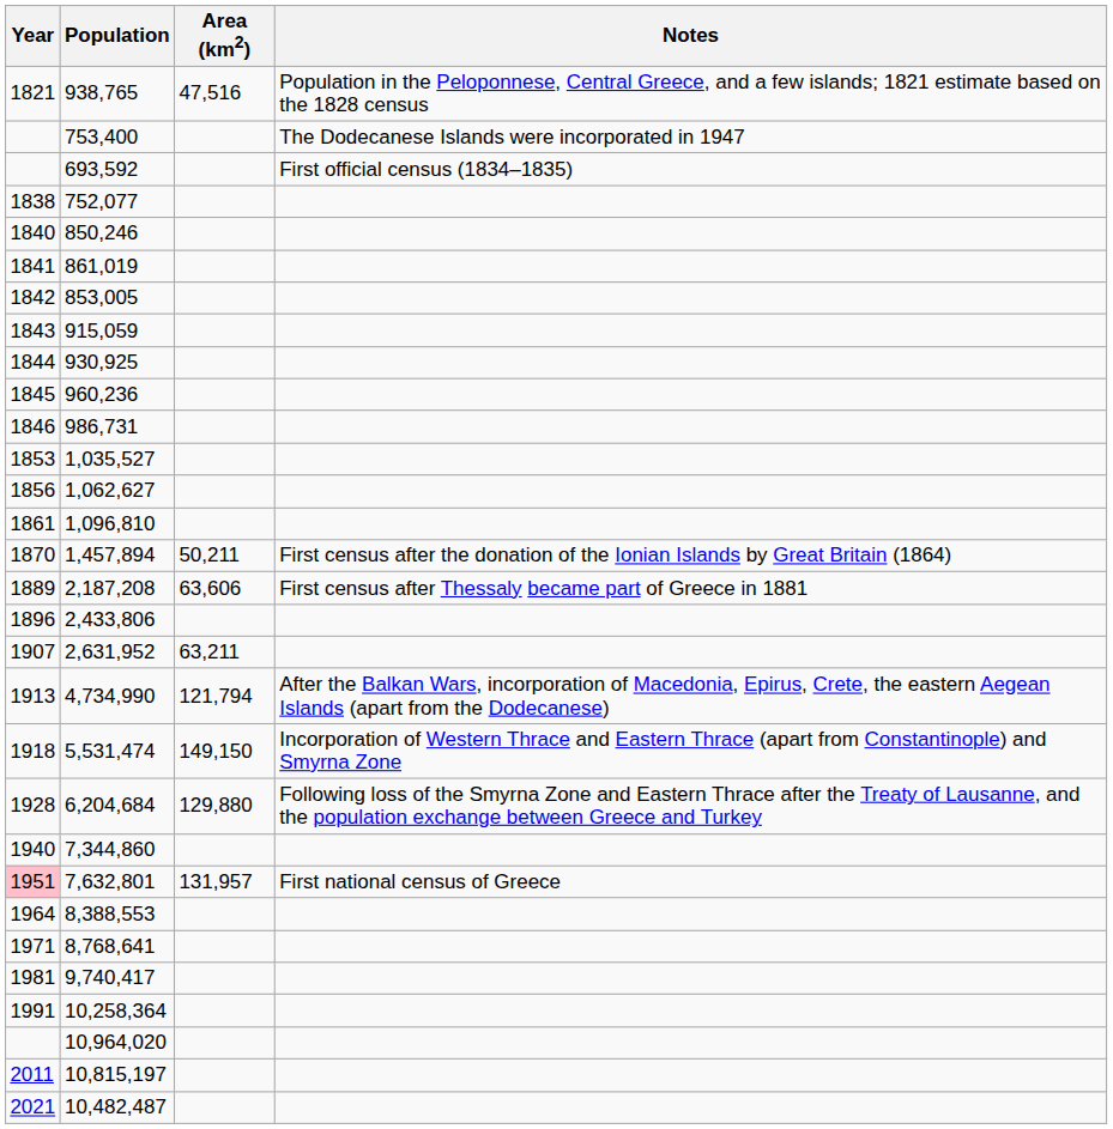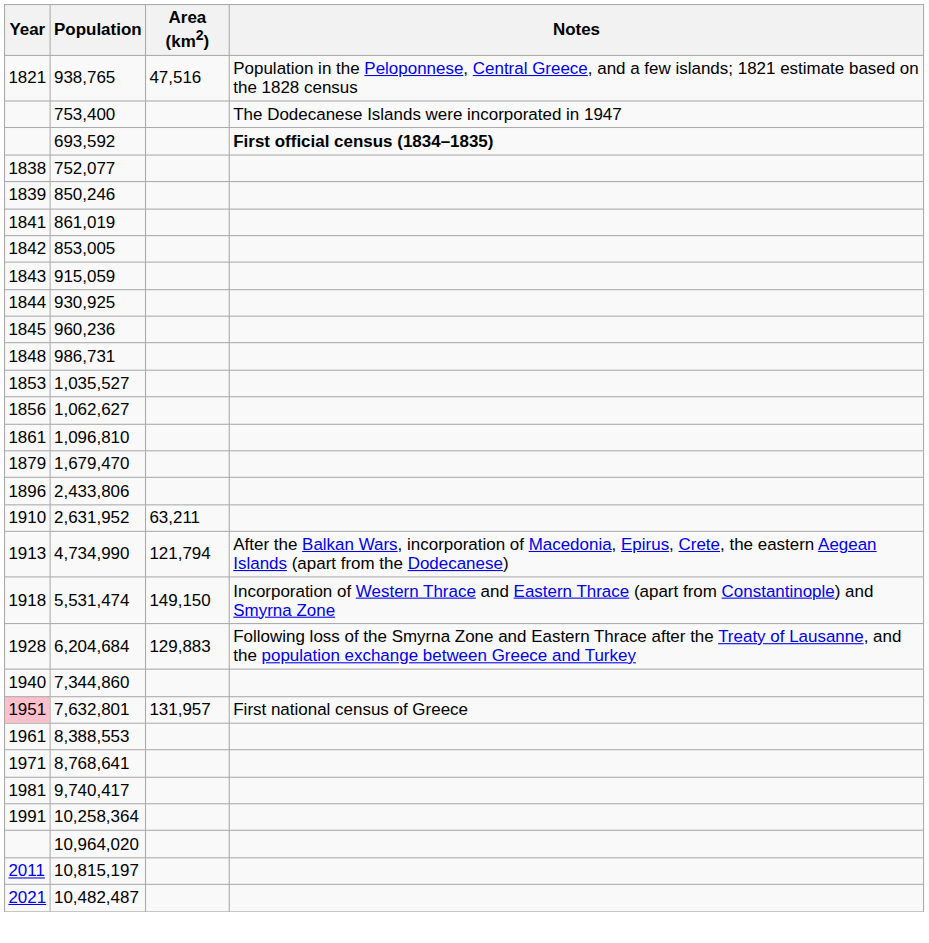 <table class="wikitable">
 <tr>
 <th>Year</th>
 <th>Population</th>
 <th>Area (km<sup>2</sup>)</th>
 <th>Notes</th>
 </tr>
 <tr>
 <td>1821</td>
 <td>938,765</td>
 <td>47,516</td>
 <td>Population in the <a href='#'>Peloponnese</a>, <a href='#'>Central Greece</a>, and a few islands; 1821 estimate based on the 1828 census</td>
 </tr>
 <tr>
 <td></td>
 <td>753,400</td>
 <td></td>
 <td>The Dodecanese Islands were incorporated in 1947</td>
 </tr>
 <tr>
 <td></td>
 <td>693,592</td>
 <td></td>
-<td>First official census (1834–1835)</td>
+<td><strong>First official census (1834–1835)</strong></td>
 </tr>
 <tr>
 <td>1838</td>
 <td>752,077</td>
 <td></td>
 <td></td>
 </tr>
 <tr>
-<td>1840</td>
+<td>1839</td>
 <td>850,246</td>
 <td></td>
 <td></td>
 </tr>
 <tr>
 <td>1841</td>
 <td>861,019</td>
 <td></td>
 <td></td>
 </tr>
 <tr>
 <td>1842</td>
 <td>853,005</td>
 <td></td>
 <td></td>
 </tr>
 <tr>
 <td>1843</td>
 <td>915,059</td>
 <td></td>
 <td></td>
 </tr>
 <tr>
 <td>1844</td>
 <td>930,925</td>
 <td></td>
 <td></td>
 </tr>
 <tr>
 <td>1845</td>
 <td>960,236</td>
 <td></td>
 <td></td>
 </tr>
 <tr>
-<td>1846</td>
+<td>1848</td>
 <td>986,731</td>
 <td></td>
 <td></td>
 </tr>
 <tr>
 <td>1853</td>
 <td>1,035,527</td>
 <td></td>
 <td></td>
 </tr>
 <tr>
 <td>1856</td>
 <td>1,062,627</td>
 <td></td>
 <td></td>
 </tr>
 <tr>
 <td>1861</td>
 <td>1,096,810</td>
 <td></td>
 <td></td>
 </tr>
 <tr>
-<td>1870</td>
-<td>1,457,894</td>
-<td>50,211</td>
-<td>First census after the donation of the <a href='#'>Ionian Islands</a> by <a href='#'>Great Britain</a> (1864)</td>
-</tr>
-<tr>
-<td>1889</td>
-<td>2,187,208</td>
-<td>63,606</td>
-<td>First census after <a href='#'>Thessaly</a> <a href='#'>became part</a> of Greece in 1881</td>
+<td>1879</td>
+<td>1,679,470</td>
+<td></td>
+<td></td>
 </tr>
 <tr>
 <td>1896</td>
 <td>2,433,806</td>
 <td></td>
 <td></td>
 </tr>
 <tr>
-<td>1907</td>
+<td>1910</td>
 <td>2,631,952</td>
 <td>63,211</td>
 <td></td>
 </tr>
 <tr>
 <td>1913</td>
 <td>4,734,990</td>
 <td>121,794</td>
 <td>After the <a href='#'>Balkan Wars</a>, incorporation of <a href='#'>Macedonia</a>, <a href='#'>Epirus</a>, <a href='#'>Crete</a>, the eastern <a href='#'>Aegean Islands</a> (apart from the <a href='#'>Dodecanese</a>)</td>
 </tr>
 <tr>
 <td>1918</td>
 <td>5,531,474</td>
 <td>149,150</td>
 <td>Incorporation of <a href='#'>Western Thrace</a> and <a href='#'>Eastern Thrace</a> (apart from <a href='#'>Constantinople</a>) and <a href='#'>Smyrna Zone</a></td>
 </tr>
 <tr>
 <td>1928</td>
 <td>6,204,684</td>
-<td>129,880</td>
+<td>129,883</td>
 <td>Following loss of the Smyrna Zone and Eastern Thrace after the <a href='#'>Treaty of Lausanne</a>, and the <a href='#'>population exchange between Greece and Turkey</a></td>
 </tr>
 <tr>
 <td>1940</td>
 <td>7,344,860</td>
 <td></td>
 <td></td>
 </tr>
 <tr>
 <td style="background: pink;">1951</td>
 <td>7,632,801</td>
 <td>131,957</td>
 <td>First national census of Greece</td>
 </tr>
 <tr>
-<td>1964</td>
+<td>1961</td>
 <td>8,388,553</td>
 <td></td>
 <td></td>
 </tr>
 <tr>
 <td>1971</td>
 <td>8,768,641</td>
 <td></td>
 <td></td>
 </tr>
 <tr>
 <td>1981</td>
 <td>9,740,417</td>
 <td></td>
 <td></td>
 </tr>
 <tr>
 <td>1991</td>
 <td>10,258,364</td>
 <td></td>
 <td></td>
 </tr>
 <tr>
 <td></td>
 <td>10,964,020</td>
 <td></td>
 <td></td>
 </tr>
 <tr>
 <td><a href='#'>2011</a></td>
 <td>10,815,197</td>
 <td></td>
 <td></td>
 </tr>
 <tr>
 <td><a href='#'>2021</a></td>
 <td>10,482,487</td>
 <td></td>
 <td></td>
 </tr>
 </table>
